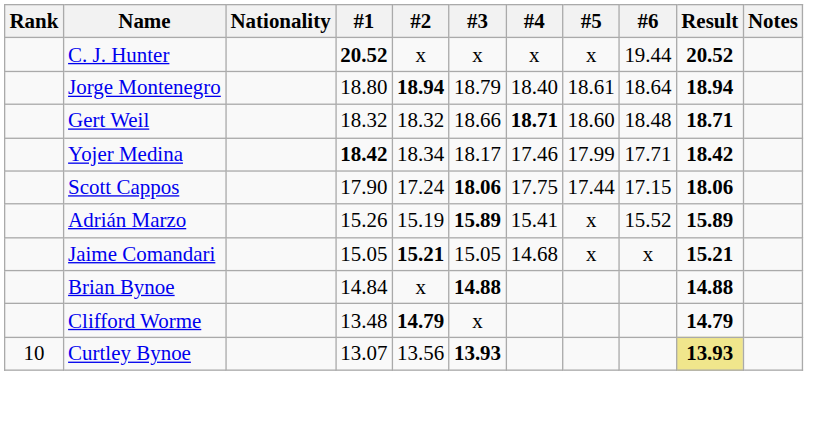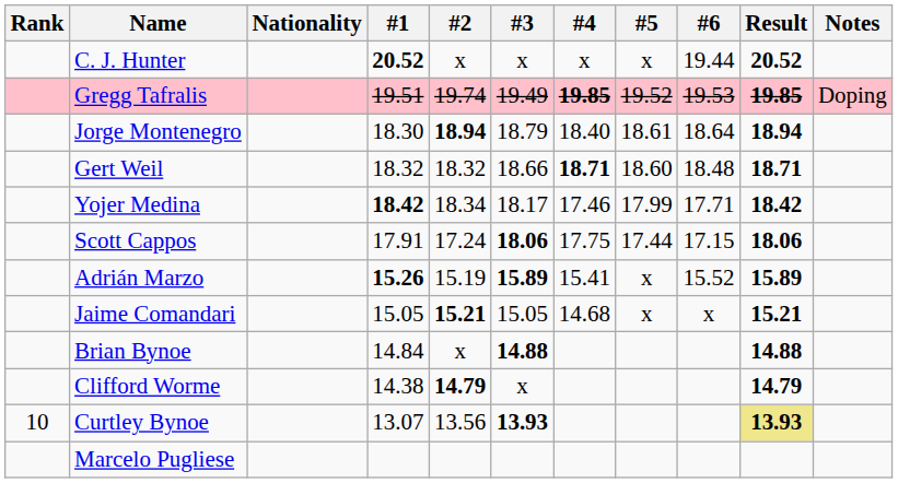 <table class="wikitable sortable" style="text-align:center">
 <tr>
 <th>Rank</th>
 <th>Name</th>
 <th>Nationality</th>
 <th>#1</th>
 <th>#2</th>
 <th>#3</th>
 <th>#4</th>
 <th>#5</th>
 <th>#6</th>
 <th>Result</th>
 <th>Notes</th>
 </tr>
 <tr>
 <td></td>
 <td align=left><a href='#'>C. J. Hunter</a></td>
 <td align=left></td>
 <td><strong>20.52</strong></td>
 <td>x</td>
 <td>x</td>
 <td>x</td>
 <td>x</td>
 <td>19.44</td>
 <td><strong>20.52</strong></td>
 <td></td>
 </tr>
+<tr bgcolor=pink>
+<td><s> </s></td>
+<td align=left><a href='#'>Gregg Tafralis</a></td>
+<td align=left></td>
+<td><s>19.51</s></td>
+<td><s>19.74</s></td>
+<td><s>19.49</s></td>
+<td><s><strong>19.85</strong></s></td>
+<td><s>19.52</s></td>
+<td><s>19.53</s></td>
+<td><s><strong>19.85</strong></s></td>
+<td>Doping</td>
+</tr>
 <tr>
 <td></td>
 <td align=left><a href='#'>Jorge Montenegro</a></td>
 <td align=left></td>
-<td>18.80</td>
+<td>18.30</td>
 <td><strong>18.94</strong></td>
 <td>18.79</td>
 <td>18.40</td>
 <td>18.61</td>
 <td>18.64</td>
 <td><strong>18.94</strong></td>
 <td></td>
 </tr>
 <tr>
 <td></td>
 <td align=left><a href='#'>Gert Weil</a></td>
 <td align=left></td>
 <td>18.32</td>
 <td>18.32</td>
 <td>18.66</td>
 <td><strong>18.71</strong></td>
 <td>18.60</td>
 <td>18.48</td>
 <td><strong>18.71</strong></td>
 <td></td>
 </tr>
 <tr>
 <td></td>
 <td align=left><a href='#'>Yojer Medina</a></td>
 <td align=left></td>
 <td><strong>18.42</strong></td>
 <td>18.34</td>
 <td>18.17</td>
 <td>17.46</td>
 <td>17.99</td>
 <td>17.71</td>
 <td><strong>18.42</strong></td>
 <td></td>
 </tr>
 <tr>
 <td></td>
 <td align=left><a href='#'>Scott Cappos</a></td>
 <td align=left></td>
-<td>17.90</td>
+<td>17.91</td>
 <td>17.24</td>
 <td><strong>18.06</strong></td>
 <td>17.75</td>
 <td>17.44</td>
 <td>17.15</td>
 <td><strong>18.06</strong></td>
 <td></td>
 </tr>
 <tr>
 <td></td>
 <td align=left><a href='#'>Adrián Marzo</a></td>
 <td align=left></td>
-<td>15.26</td>
+<td><strong>15.26</strong></td>
 <td>15.19</td>
 <td><strong>15.89</strong></td>
 <td>15.41</td>
 <td>x</td>
 <td>15.52</td>
 <td><strong>15.89</strong></td>
 <td></td>
 </tr>
 <tr>
 <td></td>
 <td align=left><a href='#'>Jaime Comandari</a></td>
 <td align=left></td>
 <td>15.05</td>
 <td><strong>15.21</strong></td>
 <td>15.05</td>
 <td>14.68</td>
 <td>x</td>
 <td>x</td>
 <td><strong>15.21</strong></td>
 <td></td>
 </tr>
 <tr>
 <td></td>
 <td align=left><a href='#'>Brian Bynoe</a></td>
 <td align=left></td>
 <td>14.84</td>
 <td>x</td>
 <td><strong>14.88</strong></td>
 <td></td>
 <td></td>
 <td></td>
 <td><strong>14.88</strong></td>
 <td></td>
 </tr>
 <tr>
 <td></td>
 <td align=left><a href='#'>Clifford Worme</a></td>
 <td align=left></td>
-<td>13.48</td>
+<td>14.38</td>
 <td><strong>14.79</strong></td>
 <td>x</td>
 <td></td>
 <td></td>
 <td></td>
 <td><strong>14.79</strong></td>
 <td></td>
 </tr>
 <tr>
 <td>10</td>
 <td align=left><a href='#'>Curtley Bynoe</a></td>
 <td align=left></td>
 <td>13.07</td>
 <td>13.56</td>
 <td><strong>13.93</strong></td>
 <td></td>
 <td></td>
 <td></td>
 <td style="background: khaki;"><strong>13.93</strong></td>
 <td></td>
 </tr>
+<tr>
+<td></td>
+<td align=left><a href='#'>Marcelo Pugliese</a></td>
+<td align=left></td>
+<td></td>
+<td></td>
+<td></td>
+<td></td>
+<td></td>
+<td></td>
+<td><strong></strong></td>
+<td></td>
+</tr>
 </table>
